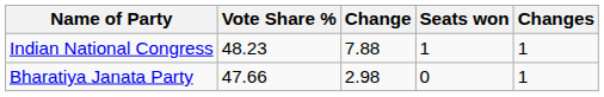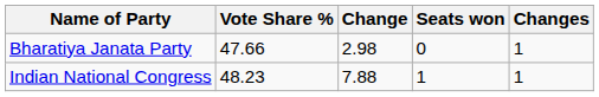 <table class="wikitable sortable">
 <tr>
 <th>Name of Party</th>
 <th>Vote Share % </th>
 <th>Change</th>
 <th>Seats won</th>
 <th>Changes</th>
 </tr>
 <tr>
+<td><a href='#'>Bharatiya Janata Party</a></td>
+<td>47.66</td>
+<td> 2.98</td>
+<td>0</td>
+<td> 1</td>
+</tr>
+<tr>
 <td><a href='#'>Indian National Congress</a></td>
 <td>48.23</td>
 <td> 7.88</td>
 <td>1</td>
 <td> 1</td>
 </tr>
-<tr>
-<td><a href='#'>Bharatiya Janata Party</a></td>
-<td>47.66</td>
-<td> 2.98</td>
-<td>0</td>
-<td> 1</td>
-</tr>
 </table>
